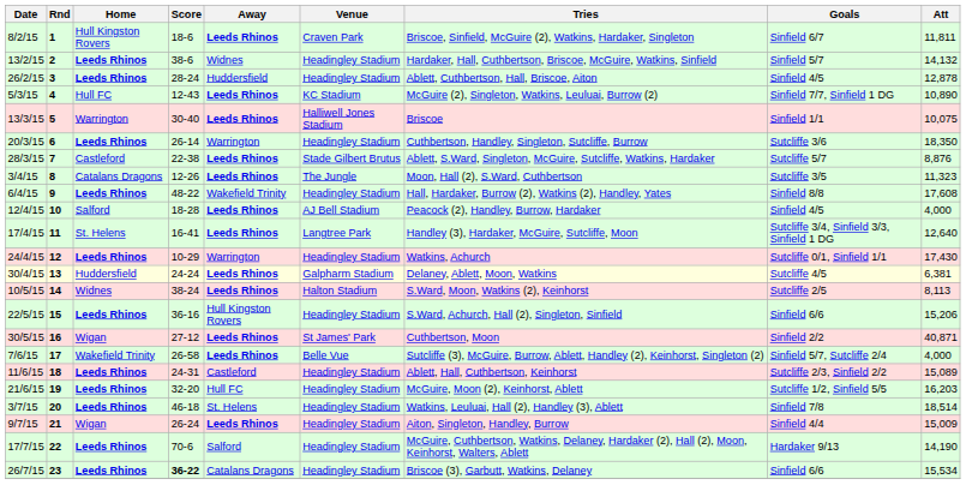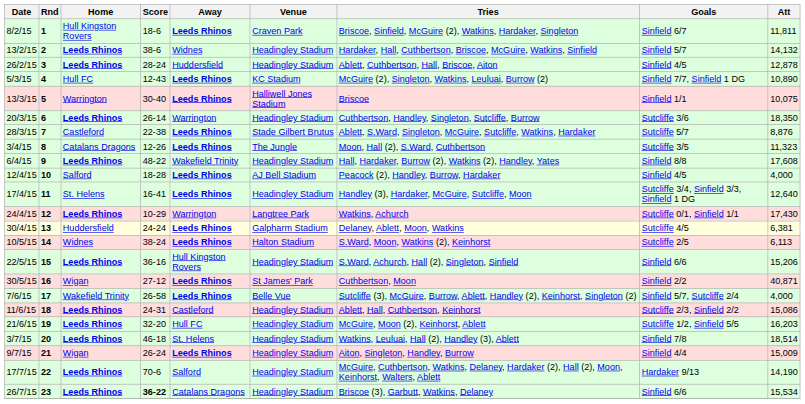 <table class="wikitable" style="font-size:90%;" width="100%">
 <tr>
 <th>Date</th>
 <th>Rnd</th>
 <th>Home</th>
 <th>Score</th>
 <th>Away</th>
 <th>Venue</th>
 <th>Tries</th>
 <th>Goals</th>
 <th>Att</th>
 </tr>
 <tr style="background:#ddffdd;" width=20 | >
 <td>8/2/15</td>
 <td><strong>1</strong></td>
 <td> <a href='#'>Hull Kingston Rovers</a></td>
 <td>18-6</td>
 <td> <strong><a href='#'>Leeds Rhinos</a></strong></td>
 <td><a href='#'>Craven Park</a></td>
 <td><a href='#'>Briscoe</a>, <a href='#'>Sinfield</a>, <a href='#'>McGuire</a> (2), <a href='#'>Watkins</a>, <a href='#'>Hardaker</a>, <a href='#'>Singleton</a></td>
 <td><a href='#'>Sinfield</a> 6/7</td>
 <td>11,811</td>
 </tr>
 <tr style="background:#ddffdd;" width=20 | >
 <td>13/2/15</td>
 <td><strong>2</strong></td>
 <td> <strong><a href='#'>Leeds Rhinos</a></strong></td>
 <td>38-6</td>
 <td> <a href='#'>Widnes</a></td>
 <td><a href='#'>Headingley Stadium</a></td>
 <td><a href='#'>Hardaker</a>, <a href='#'>Hall</a>, <a href='#'>Cuthbertson</a>, <a href='#'>Briscoe</a>, <a href='#'>McGuire</a>, <a href='#'>Watkins</a>, <a href='#'>Sinfield</a></td>
 <td><a href='#'>Sinfield</a> 5/7</td>
 <td>14,132</td>
 </tr>
 <tr style="background:#ddffdd;" width=20 | >
 <td>26/2/15</td>
 <td><strong>3</strong></td>
 <td> <strong><a href='#'>Leeds Rhinos</a></strong></td>
 <td>28-24</td>
 <td> <a href='#'>Huddersfield</a></td>
 <td><a href='#'>Headingley Stadium</a></td>
 <td><a href='#'>Ablett</a>, <a href='#'>Cuthbertson</a>, <a href='#'>Hall</a>, <a href='#'>Briscoe</a>, <a href='#'>Aiton</a></td>
 <td><a href='#'>Sinfield</a> 4/5</td>
 <td>12,878</td>
 </tr>
 <tr style="background:#ddffdd;" width=20 | >
 <td>5/3/15</td>
 <td><strong>4</strong></td>
 <td> <a href='#'>Hull FC</a></td>
 <td>12-43</td>
 <td> <strong><a href='#'>Leeds Rhinos</a></strong></td>
 <td><a href='#'>KC Stadium</a></td>
 <td><a href='#'>McGuire</a> (2), <a href='#'>Singleton</a>, <a href='#'>Watkins</a>, <a href='#'>Leuluai</a>, <a href='#'>Burrow</a> (2)</td>
 <td><a href='#'>Sinfield</a> 7/7, <a href='#'>Sinfield</a> 1 DG</td>
 <td>10,890</td>
 </tr>
 <tr style="background:#ffdddd;" width=20 | >
 <td>13/3/15</td>
 <td><strong>5</strong></td>
 <td> <a href='#'>Warrington</a></td>
 <td>30-40</td>
 <td> <strong><a href='#'>Leeds Rhinos</a></strong></td>
 <td><a href='#'>Halliwell Jones Stadium</a></td>
 <td><a href='#'>Briscoe</a></td>
 <td><a href='#'>Sinfield</a> 1/1</td>
 <td>10,075</td>
 </tr>
 <tr style="background:#ddffdd;" width=20 | >
 <td>20/3/15</td>
 <td><strong>6</strong></td>
 <td> <strong><a href='#'>Leeds Rhinos</a></strong></td>
 <td>26-14</td>
 <td><a href='#'>Warrington</a></td>
 <td><a href='#'>Headingley Stadium</a></td>
 <td><a href='#'>Cuthbertson</a>, <a href='#'>Handley</a>, <a href='#'>Singleton</a>, <a href='#'>Sutcliffe</a>, <a href='#'>Burrow</a></td>
 <td><a href='#'>Sutcliffe</a> 3/6</td>
 <td>18,350</td>
 </tr>
 <tr style="background:#ddffdd;" width=20 | >
 <td>28/3/15</td>
 <td><strong>7</strong></td>
 <td><a href='#'>Castleford</a></td>
 <td>22-38</td>
 <td> <strong><a href='#'>Leeds Rhinos</a></strong></td>
 <td><a href='#'>Stade Gilbert Brutus</a></td>
 <td><a href='#'>Ablett</a>, <a href='#'>S.Ward</a>, <a href='#'>Singleton</a>, <a href='#'>McGuire</a>, <a href='#'>Sutcliffe</a>, <a href='#'>Watkins</a>, <a href='#'>Hardaker</a></td>
 <td><a href='#'>Sutcliffe</a> 5/7</td>
 <td>8,876</td>
 </tr>
 <tr style="background:#ddffdd;" width=20 | >
 <td>3/4/15</td>
 <td><strong>8</strong></td>
 <td><a href='#'>Catalans Dragons</a></td>
 <td>12-26</td>
 <td> <strong><a href='#'>Leeds Rhinos</a></strong></td>
 <td><a href='#'>The Jungle</a></td>
 <td><a href='#'>Moon</a>, <a href='#'>Hall</a> (2), <a href='#'>S.Ward</a>, <a href='#'>Cuthbertson</a></td>
 <td><a href='#'>Sutcliffe</a> 3/5</td>
 <td>11,323</td>
 </tr>
 <tr style="background:#ddffdd;" width=20 | >
 <td>6/4/15</td>
 <td><strong>9</strong></td>
 <td> <strong><a href='#'>Leeds Rhinos</a></strong></td>
 <td>48-22</td>
 <td><a href='#'>Wakefield Trinity</a></td>
 <td><a href='#'>Headingley Stadium</a></td>
 <td><a href='#'>Hall</a>, <a href='#'>Hardaker</a>, <a href='#'>Burrow</a> (2), <a href='#'>Watkins</a> (2), <a href='#'>Handley</a>, <a href='#'>Yates</a></td>
 <td><a href='#'>Sinfield</a> 8/8</td>
 <td>17,608</td>
 </tr>
 <tr style="background:#ddffdd;" width=20 | >
 <td>12/4/15</td>
 <td><strong>10</strong></td>
 <td><a href='#'>Salford</a></td>
 <td>18-28</td>
 <td> <strong><a href='#'>Leeds Rhinos</a></strong></td>
 <td><a href='#'>AJ Bell Stadium</a></td>
 <td><a href='#'>Peacock</a> (2), <a href='#'>Handley</a>, <a href='#'>Burrow</a>, <a href='#'>Hardaker</a></td>
 <td><a href='#'>Sinfield</a> 4/5</td>
 <td>4,000</td>
 </tr>
 <tr style="background:#ddffdd;" width=20 | >
 <td>17/4/15</td>
 <td><strong>11</strong></td>
 <td><a href='#'>St. Helens</a></td>
 <td>16-41</td>
 <td> <strong><a href='#'>Leeds Rhinos</a></strong></td>
-<td><a href='#'>Langtree Park</a></td>
+<td><a href='#'>Headingley Stadium</a></td>
 <td><a href='#'>Handley</a> (3), <a href='#'>Hardaker</a>, <a href='#'>McGuire</a>, <a href='#'>Sutcliffe</a>, <a href='#'>Moon</a></td>
 <td><a href='#'>Sutcliffe</a> 3/4, <a href='#'>Sinfield</a> 3/3, <a href='#'>Sinfield</a> 1 DG</td>
 <td>12,640</td>
 </tr>
 <tr style="background:#ffdddd;" width=20 | >
 <td>24/4/15</td>
 <td><strong>12</strong></td>
 <td> <strong><a href='#'>Leeds Rhinos</a></strong></td>
 <td>10-29</td>
 <td><a href='#'>Warrington</a></td>
-<td><a href='#'>Headingley Stadium</a></td>
+<td><a href='#'>Langtree Park</a></td>
 <td><a href='#'>Watkins</a>, <a href='#'>Achurch</a></td>
 <td><a href='#'>Sutcliffe</a> 0/1, <a href='#'>Sinfield</a> 1/1</td>
 <td>17,430</td>
 </tr>
 <tr style="background:#ffffdd"  width=20 | >
 <td>30/4/15</td>
 <td><strong>13</strong></td>
 <td><a href='#'>Huddersfield</a></td>
 <td>24-24</td>
 <td> <strong><a href='#'>Leeds Rhinos</a></strong></td>
 <td><a href='#'>Galpharm Stadium</a></td>
 <td><a href='#'>Delaney</a>, <a href='#'>Ablett</a>, <a href='#'>Moon</a>, <a href='#'>Watkins</a></td>
 <td><a href='#'>Sutcliffe</a> 4/5</td>
 <td>6,381</td>
 </tr>
 <tr style="background:#ffdddd;" width=20 | >
 <td>10/5/15</td>
 <td><strong>14</strong></td>
 <td><a href='#'>Widnes</a></td>
 <td>38-24</td>
 <td> <strong><a href='#'>Leeds Rhinos</a></strong></td>
 <td><a href='#'>Halton Stadium</a></td>
 <td><a href='#'>S.Ward</a>, <a href='#'>Moon</a>, <a href='#'>Watkins</a> (2), <a href='#'>Keinhorst</a></td>
 <td><a href='#'>Sutcliffe</a> 2/5</td>
-<td>8,113</td>
+<td>6,113</td>
 </tr>
 <tr style="background:#ddffdd;" width=20 | >
 <td>22/5/15</td>
 <td><strong>15</strong></td>
 <td> <strong><a href='#'>Leeds Rhinos</a></strong></td>
 <td>36-16</td>
 <td><a href='#'>Hull Kingston Rovers</a></td>
 <td><a href='#'>Headingley Stadium</a></td>
 <td><a href='#'>S.Ward</a>, <a href='#'>Achurch</a>, <a href='#'>Hall</a> (2), <a href='#'>Singleton</a>, <a href='#'>Sinfield</a></td>
 <td><a href='#'>Sinfield</a> 6/6</td>
 <td>15,206</td>
 </tr>
 <tr style="background:#ffdddd;" width=20 | >
 <td>30/5/15</td>
 <td><strong>16</strong></td>
 <td><a href='#'>Wigan</a></td>
 <td>27-12</td>
 <td> <strong><a href='#'>Leeds Rhinos</a></strong></td>
 <td><a href='#'>St James' Park</a></td>
 <td><a href='#'>Cuthbertson</a>, <a href='#'>Moon</a></td>
 <td><a href='#'>Sinfield</a> 2/2</td>
 <td>40,871</td>
 </tr>
 <tr style="background:#ddffdd;" width=20 | >
 <td>7/6/15</td>
 <td><strong>17</strong></td>
 <td><a href='#'>Wakefield Trinity</a></td>
 <td>26-58</td>
 <td> <strong><a href='#'>Leeds Rhinos</a></strong></td>
 <td><a href='#'>Belle Vue</a></td>
 <td><a href='#'>Sutcliffe</a> (3), <a href='#'>McGuire</a>, <a href='#'>Burrow</a>, <a href='#'>Ablett</a>, <a href='#'>Handley</a> (2), <a href='#'>Keinhorst</a>, <a href='#'>Singleton</a> (2)</td>
 <td><a href='#'>Sinfield</a> 5/7, <a href='#'>Sutcliffe</a> 2/4</td>
 <td>4,000</td>
 </tr>
 <tr style="background:#ffdddd;" width=20 | >
 <td>11/6/15</td>
 <td><strong>18</strong></td>
 <td> <strong><a href='#'>Leeds Rhinos</a></strong></td>
 <td>24-31</td>
 <td><a href='#'>Castleford</a></td>
 <td><a href='#'>Headingley Stadium</a></td>
 <td><a href='#'>Ablett</a>, <a href='#'>Hall</a>, <a href='#'>Cuthbertson</a>, <a href='#'>Keinhorst</a></td>
 <td><a href='#'>Sutcliffe</a> 2/3, <a href='#'>Sinfield</a> 2/2</td>
-<td>15,089</td>
+<td>15,086</td>
 </tr>
 <tr style="background:#ddffdd;" width=20 | >
 <td>21/6/15</td>
 <td><strong>19</strong></td>
 <td> <strong><a href='#'>Leeds Rhinos</a></strong></td>
 <td>32-20</td>
 <td><a href='#'>Hull FC</a></td>
 <td><a href='#'>Headingley Stadium</a></td>
 <td><a href='#'>McGuire</a>, <a href='#'>Moon</a> (2), <a href='#'>Keinhorst</a>, <a href='#'>Ablett</a></td>
 <td><a href='#'>Sutcliffe</a> 1/2, <a href='#'>Sinfield</a> 5/5</td>
 <td>16,203</td>
 </tr>
 <tr style="background:#ddffdd;" width=20 | >
 <td>3/7/15</td>
 <td><strong>20</strong></td>
 <td> <strong><a href='#'>Leeds Rhinos</a></strong></td>
 <td>46-18</td>
 <td><a href='#'>St. Helens</a></td>
 <td><a href='#'>Headingley Stadium</a></td>
 <td><a href='#'>Watkins</a>, <a href='#'>Leuluai</a>, <a href='#'>Hall</a> (2), <a href='#'>Handley</a> (3), <a href='#'>Ablett</a></td>
 <td><a href='#'>Sinfield</a> 7/8</td>
 <td>18,514</td>
 </tr>
 <tr style="background:#ffdddd;" width=20 | >
 <td>9/7/15</td>
 <td><strong>21</strong></td>
 <td><a href='#'>Wigan</a></td>
 <td>26-24</td>
 <td> <strong><a href='#'>Leeds Rhinos</a></strong></td>
 <td><a href='#'>Headingley Stadium</a></td>
 <td><a href='#'>Aiton</a>, <a href='#'>Singleton</a>, <a href='#'>Handley</a>, <a href='#'>Burrow</a></td>
 <td><a href='#'>Sinfield</a> 4/4</td>
 <td>15,009</td>
 </tr>
 <tr style="background:#ddffdd;" width=20 | >
 <td>17/7/15</td>
 <td><strong>22</strong></td>
 <td> <strong><a href='#'>Leeds Rhinos</a></strong></td>
 <td>70-6</td>
 <td><a href='#'>Salford</a></td>
 <td><a href='#'>Headingley Stadium</a></td>
 <td><a href='#'>McGuire</a>, <a href='#'>Cuthbertson</a>, <a href='#'>Watkins</a>, <a href='#'>Delaney</a>, <a href='#'>Hardaker</a> (2), <a href='#'>Hall</a> (2), <a href='#'>Moon</a>, <a href='#'>Keinhorst</a>, <a href='#'>Walters</a>, <a href='#'>Ablett</a></td>
 <td><a href='#'>Hardaker</a> 9/13</td>
 <td>14,190</td>
 </tr>
 <tr style="background:#ddffdd;" width=20 | >
 <td>26/7/15</td>
 <td><strong>23</strong></td>
 <td> <strong><a href='#'>Leeds Rhinos</a></strong></td>
 <td><strong>36-22</strong></td>
 <td><a href='#'>Catalans Dragons</a></td>
 <td><a href='#'>Headingley Stadium</a></td>
 <td><a href='#'>Briscoe</a> (3), <a href='#'>Garbutt</a>, <a href='#'>Watkins</a>, <a href='#'>Delaney</a></td>
 <td><a href='#'>Sinfield</a> 6/6</td>
 <td>15,534</td>
 </tr>
 <tr>
 </tr>
 </table>
